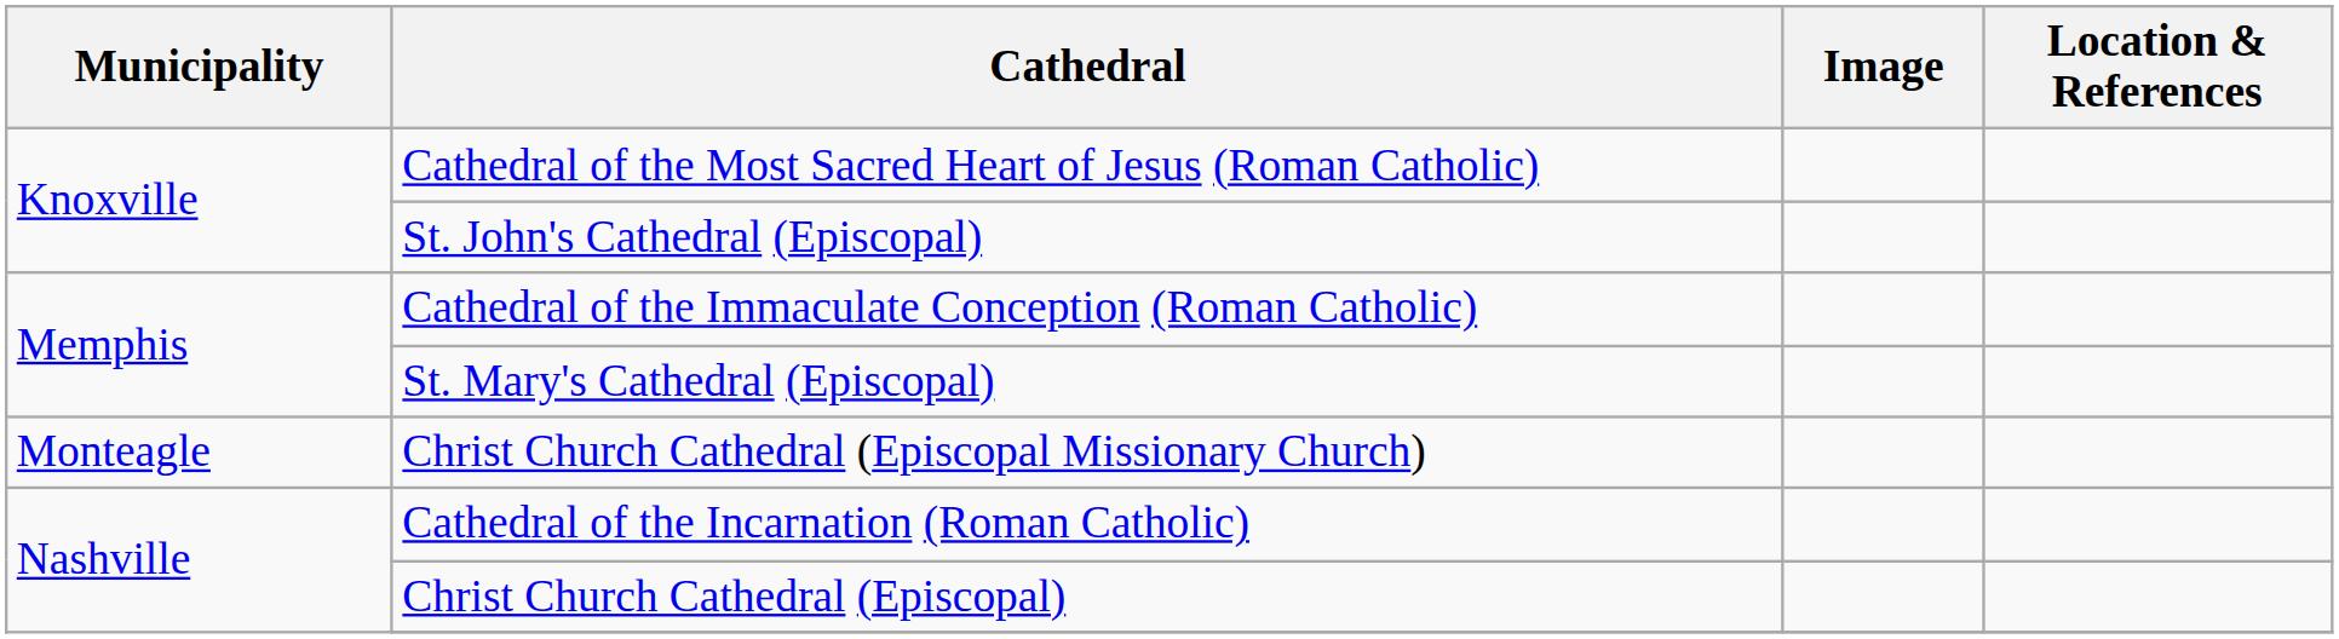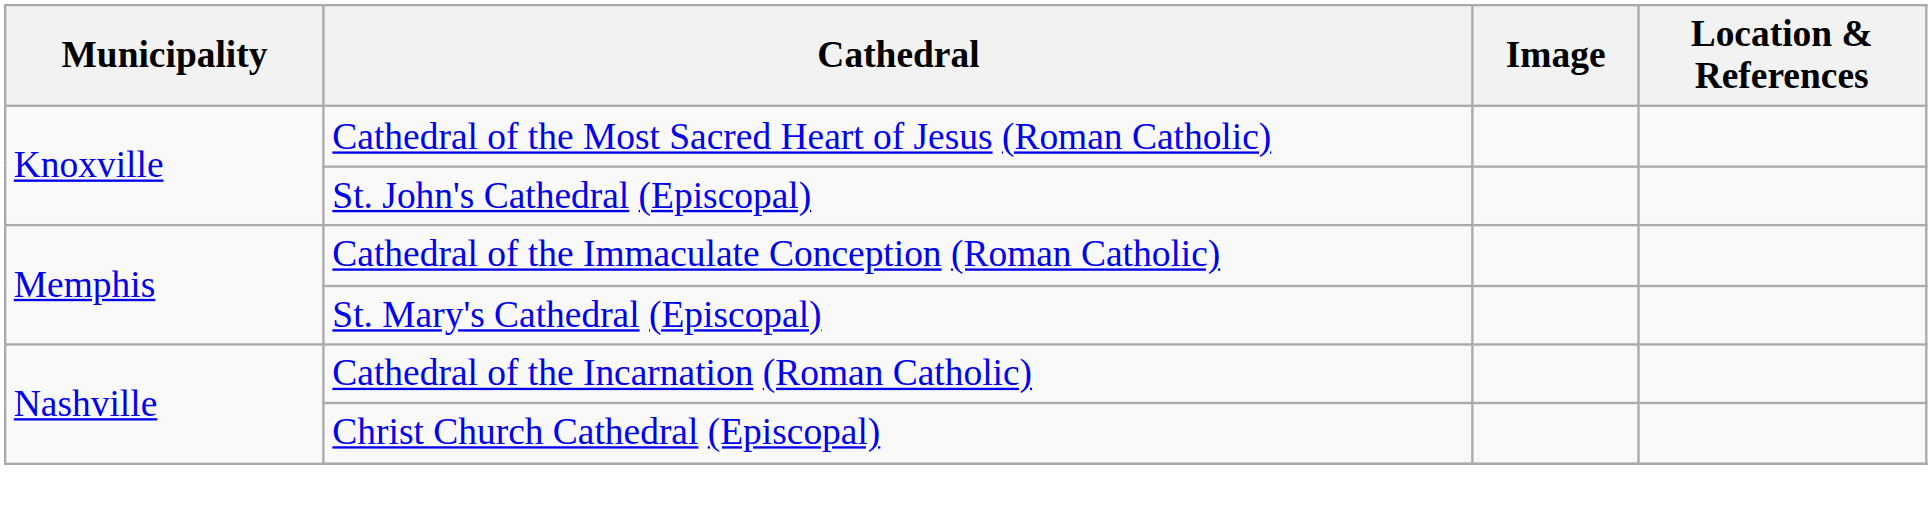 <table width=65% class="wikitable">
 <tr>
 <th width = 10%>Municipality</th>
 <th width = 40%>Cathedral</th>
 <th width = 5%>Image</th>
 <th width = 10%>Location & References</th>
 </tr>
 <tr>
 <td rowspan=2><a href='#'>Knoxville</a></td>
 <td><a href='#'>Cathedral of the Most Sacred Heart of Jesus</a> <a href='#'>(Roman Catholic)</a></td>
 <td></td>
 <td><small></small><br></td>
 </tr>
 <tr>
 <td><a href='#'>St. John's Cathedral</a> <a href='#'>(Episcopal)</a></td>
 <td></td>
 <td><small></small><br></td>
 </tr>
 <tr>
 <td rowspan=2><a href='#'>Memphis</a></td>
 <td><a href='#'>Cathedral of the Immaculate Conception</a> <a href='#'>(Roman Catholic)</a></td>
 <td></td>
 <td><small></small><br></td>
 </tr>
 <tr>
 <td><a href='#'>St. Mary's Cathedral</a> <a href='#'>(Episcopal)</a></td>
 <td></td>
 <td><small></small><br></td>
 </tr>
 <tr>
-<td><a href='#'>Monteagle</a></td>
-<td><a href='#'>Christ Church Cathedral</a> (<a href='#'>Episcopal Missionary Church</a>)</td>
-<td></td>
-<td><small></small><br></td>
-</tr>
-<tr>
 <td rowspan=3><a href='#'>Nashville</a></td>
 <td><a href='#'>Cathedral of the Incarnation</a> <a href='#'>(Roman Catholic)</a></td>
 <td></td>
 <td><small></small><br></td>
 </tr>
 <tr>
 <td><a href='#'>Christ Church Cathedral</a> <a href='#'>(Episcopal)</a></td>
 <td></td>
 <td><small></small><br></td>
 </tr>
 <tr>
 </tr>
 </table>
